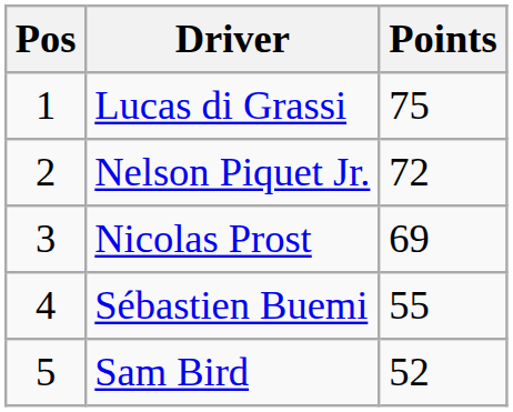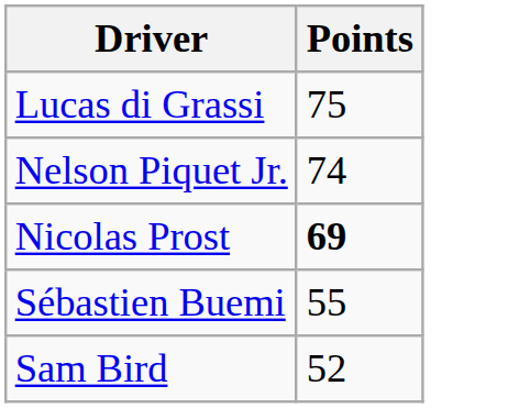 <table class="wikitable" style="font-size: 95%;">
 <tr>
-<th>Pos</th>
 <th>Driver</th>
 <th>Points</th>
 </tr>
 <tr>
-<td align="center">1</td>
 <td> <a href='#'>Lucas di Grassi</a></td>
 <td align="left">75</td>
 </tr>
 <tr>
-<td align="center">2</td>
 <td> <a href='#'>Nelson Piquet Jr.</a></td>
-<td align="left">72</td>
+<td align="left">74</td>
 </tr>
 <tr>
-<td align="center">3</td>
 <td> <a href='#'>Nicolas Prost</a></td>
-<td align="left">69</td>
+<td align="left"><strong>69</strong></td>
 </tr>
 <tr>
-<td align="center">4</td>
 <td> <a href='#'>Sébastien Buemi</a></td>
 <td align="left">55</td>
 </tr>
 <tr>
-<td align="center">5</td>
 <td> <a href='#'>Sam Bird</a></td>
 <td align="left">52</td>
 </tr>
 </table>
